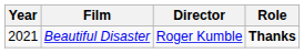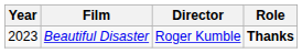 <table class="wikitable">
 <tr>
 <th>Year</th>
 <th>Film</th>
 <th>Director</th>
 <th>Role</th>
 </tr>
 <tr>
-<td>2021</td>
+<td>2023</td>
 <td><em><a href='#'>Beautiful Disaster</a></em></td>
 <td><a href='#'>Roger Kumble</a></td>
 <td><strong>Thanks</strong></td>
 </tr>
 </table>
